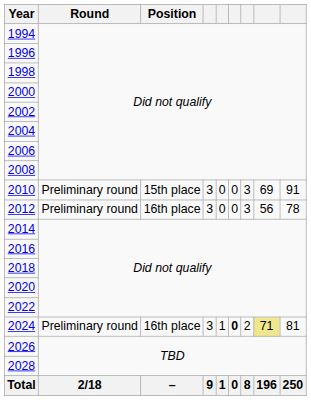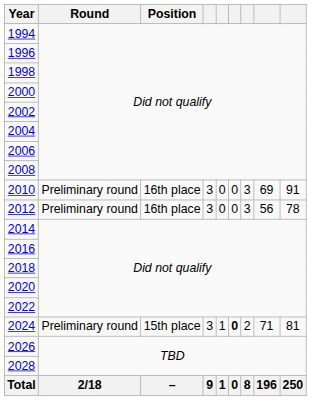 <table class="wikitable" style="text-align: center;">
 <tr>
 <th>Year</th>
 <th>Round</th>
 <th>Position</th>
 <th></th>
 <th></th>
 <th></th>
 <th></th>
 <th></th>
 <th></th>
 </tr>
 <tr>
 <td> <a href='#'>1994</a></td>
 <td colspan=8 rowspan=8><em>Did not qualify</em></td>
 </tr>
 <tr>
 <td> <a href='#'>1996</a></td>
 </tr>
 <tr>
 <td> <a href='#'>1998</a></td>
 </tr>
 <tr>
 <td> <a href='#'>2000</a></td>
 </tr>
 <tr>
 <td> <a href='#'>2002</a></td>
 </tr>
 <tr>
 <td> <a href='#'>2004</a></td>
 </tr>
 <tr>
 <td> <a href='#'>2006</a></td>
 </tr>
 <tr>
 <td> <a href='#'>2008</a></td>
 </tr>
 <tr>
 <td> <a href='#'>2010</a></td>
 <td>Preliminary round</td>
-<td>15th place</td>
+<td>16th place</td>
 <td>3</td>
 <td>0</td>
 <td>0</td>
 <td>3</td>
 <td>69</td>
 <td>91</td>
 </tr>
 <tr>
 <td> <a href='#'>2012</a></td>
 <td>Preliminary round</td>
 <td>16th place</td>
 <td>3</td>
 <td>0</td>
 <td>0</td>
 <td>3</td>
 <td>56</td>
 <td>78</td>
 </tr>
 <tr>
 <td> <a href='#'>2014</a></td>
 <td colspan=8 rowspan=5><em>Did not qualify</em></td>
 </tr>
 <tr>
 <td> <a href='#'>2016</a></td>
 </tr>
 <tr>
 <td> <a href='#'>2018</a></td>
 </tr>
 <tr>
 <td> <a href='#'>2020</a></td>
 </tr>
 <tr>
 <td> <a href='#'>2022</a></td>
 </tr>
 <tr>
 <td> <a href='#'>2024</a></td>
 <td>Preliminary round</td>
-<td>16th place</td>
+<td>15th place</td>
 <td>3</td>
 <td>1</td>
 <td><strong>0</strong></td>
 <td>2</td>
-<td style="background: khaki;">71</td>
+<td>71</td>
 <td>81</td>
 </tr>
 <tr>
 <td> <a href='#'>2026</a></td>
 <td colspan=8 rowspan=2><em>TBD</em></td>
 </tr>
 <tr>
 <td> <a href='#'>2028</a></td>
 </tr>
 <tr>
 <th>Total</th>
 <th>2/18</th>
 <th>–</th>
 <th>9</th>
 <th>1</th>
 <th>0</th>
 <th>8</th>
 <th>196</th>
 <th>250</th>
 </tr>
 </table>
